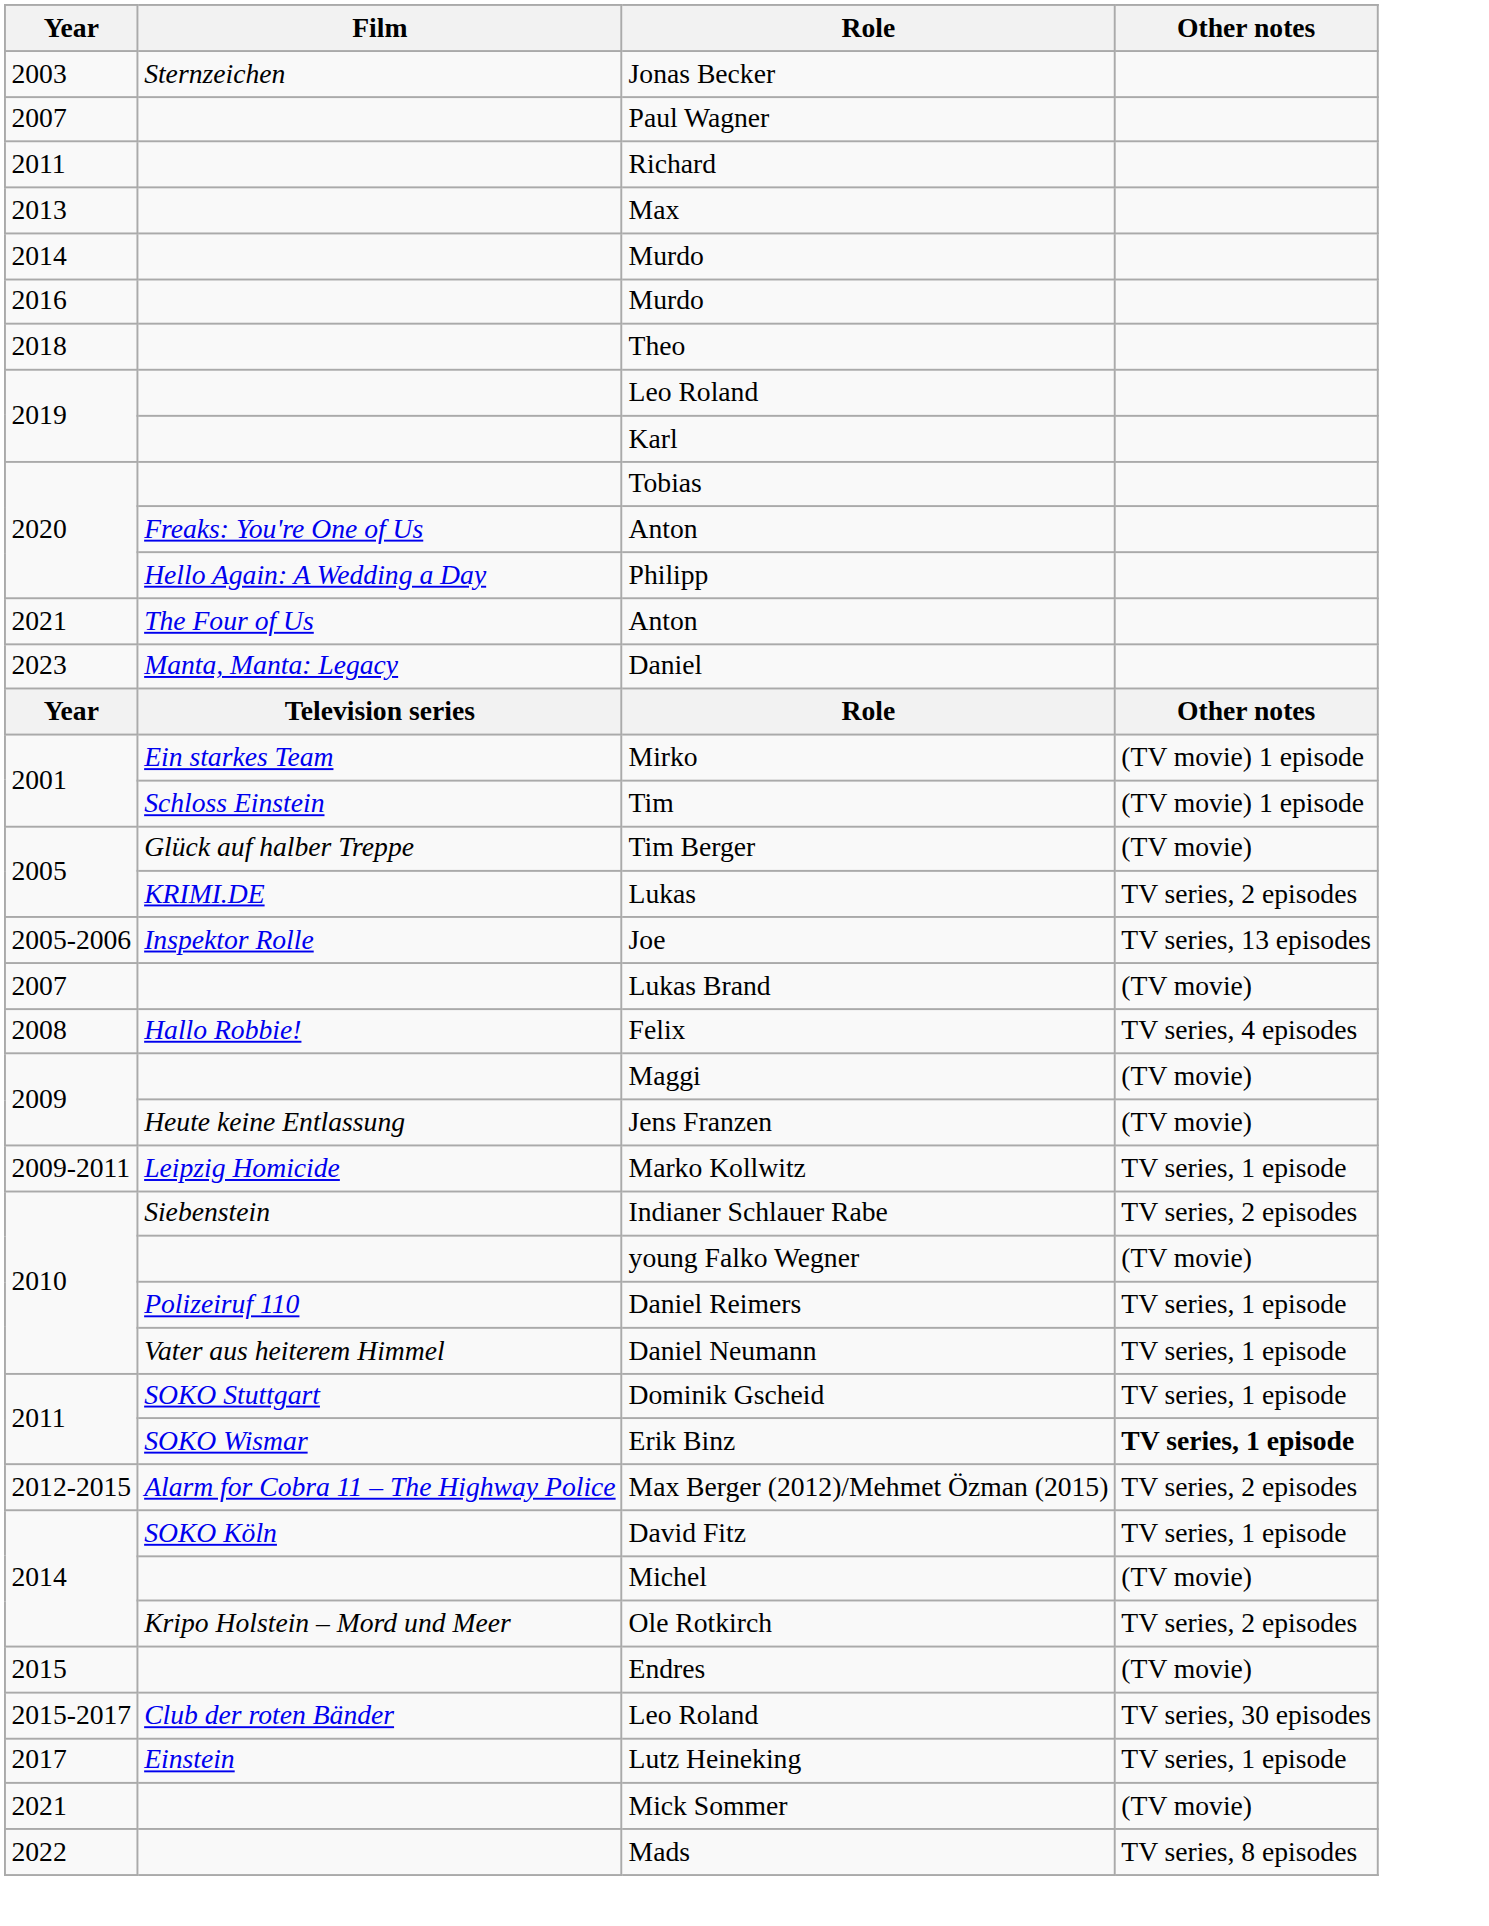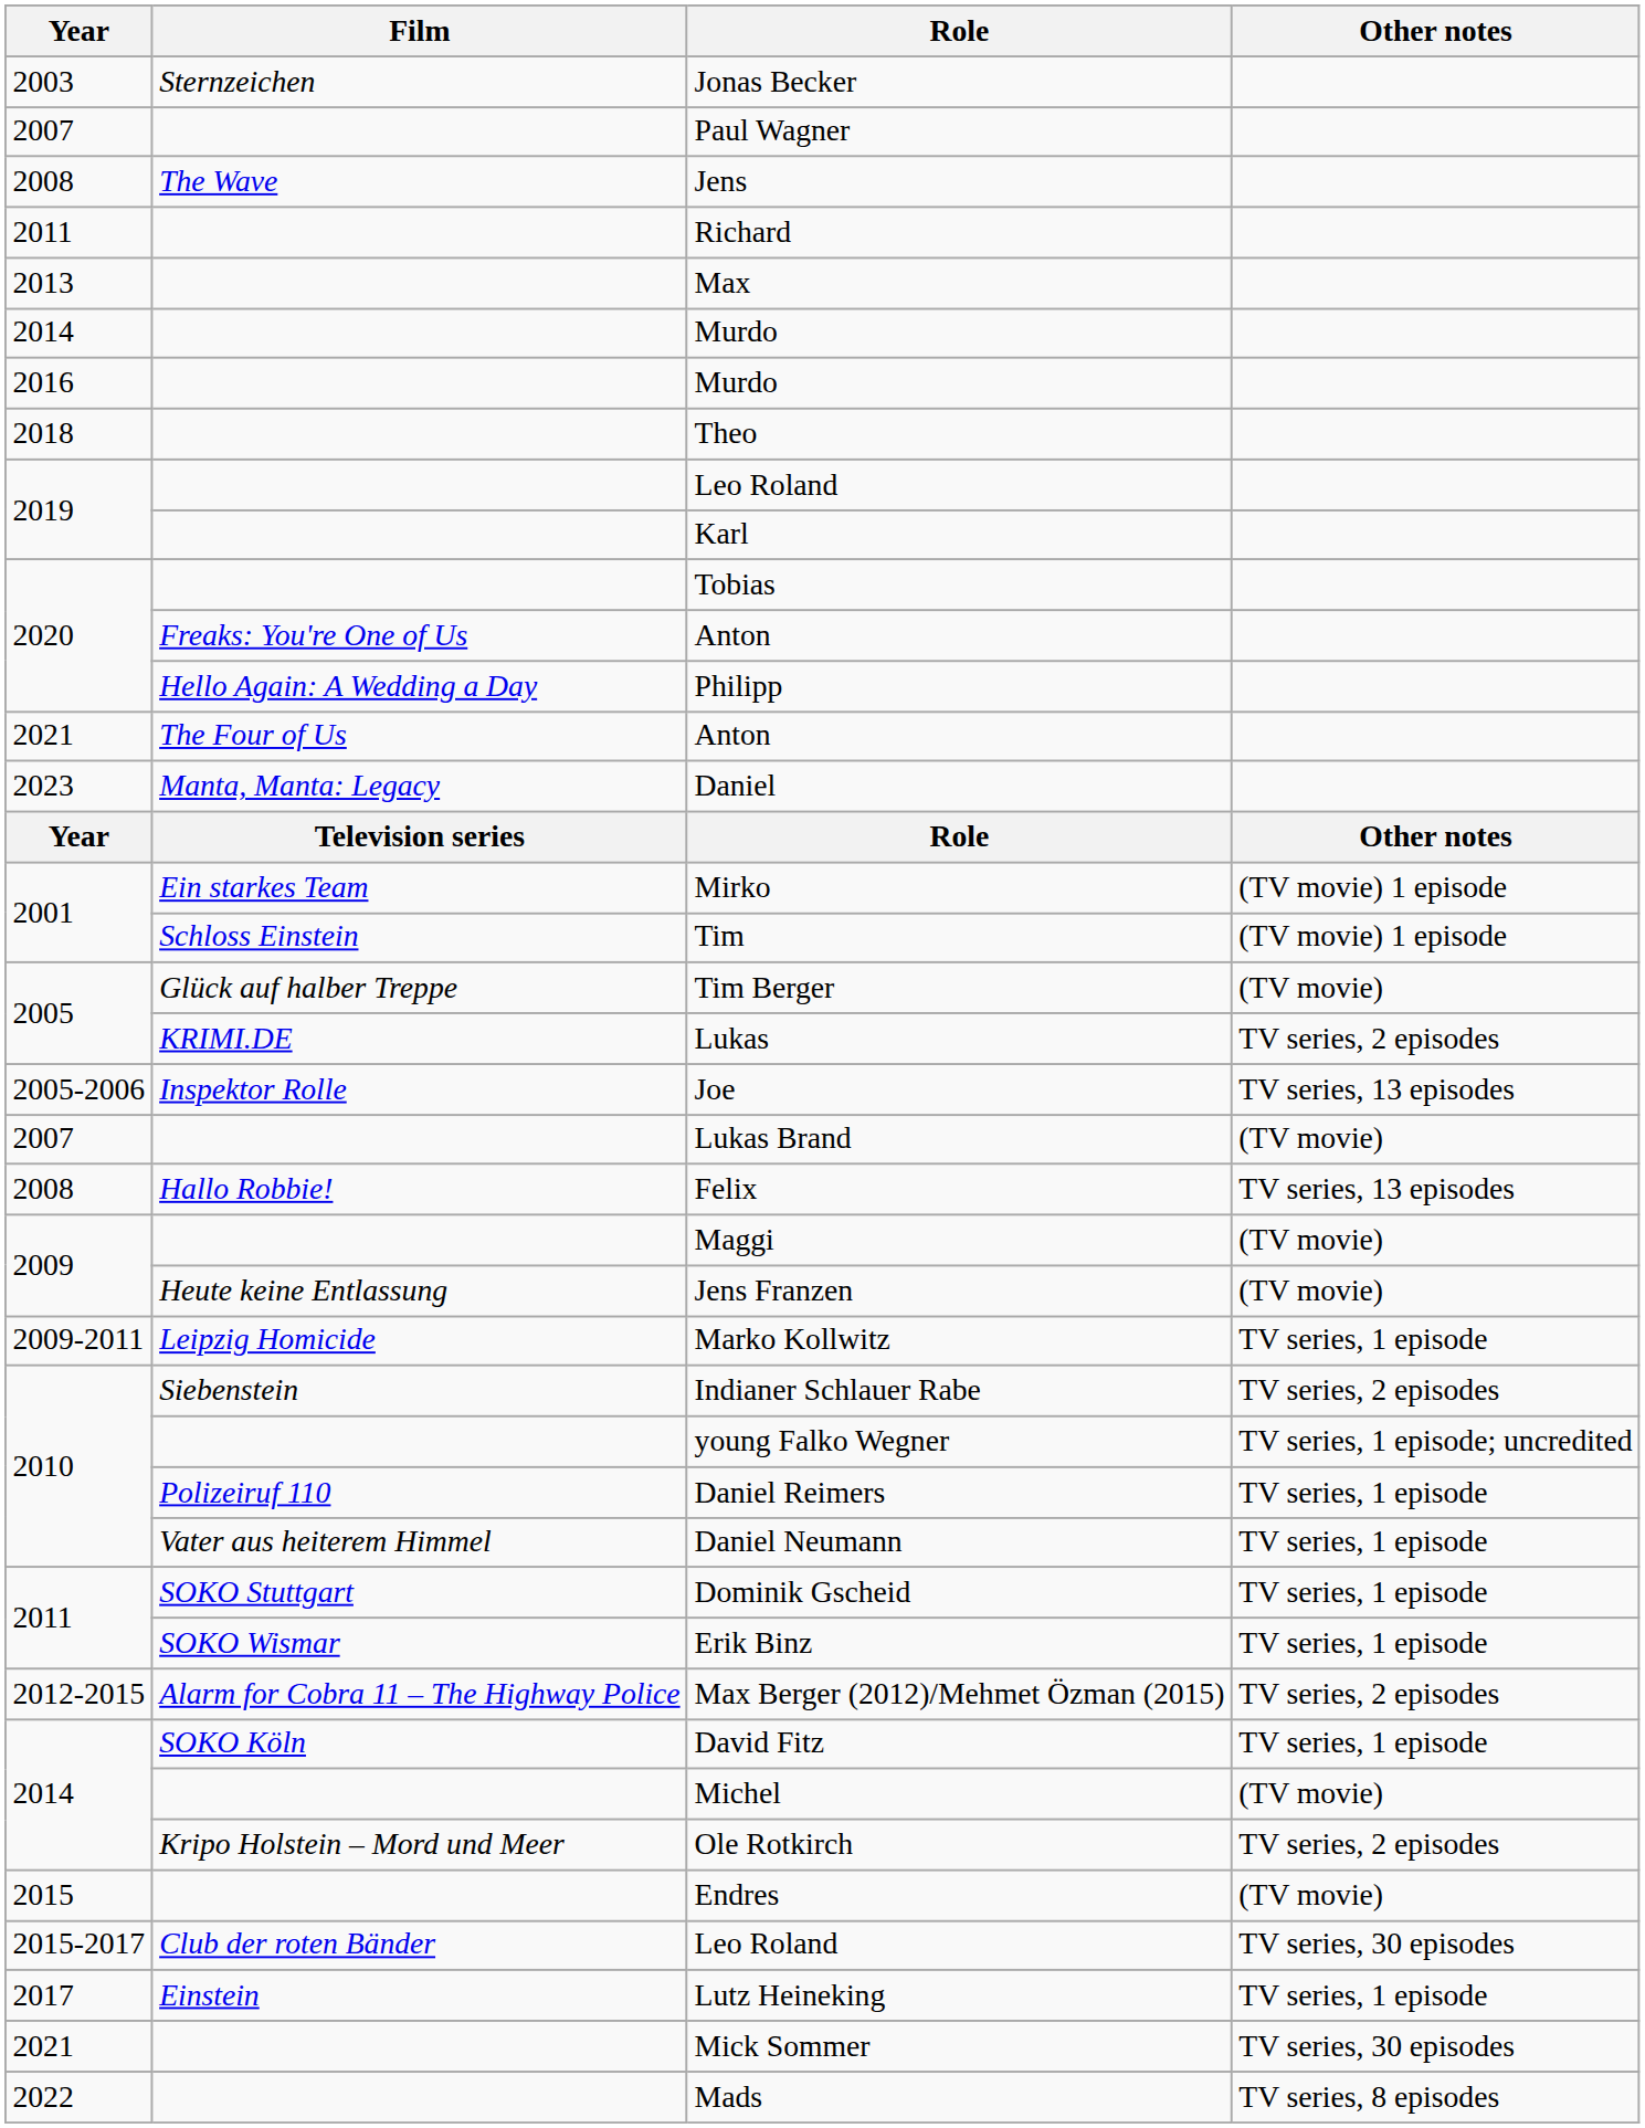 <table class="wikitable" style="font-size: 90%;">
 <tr>
 <th>Year</th>
 <th>Film</th>
 <th>Role</th>
 <th>Other notes</th>
 </tr>
 <tr>
 <td>2003</td>
 <td><em>Sternzeichen</em></td>
 <td>Jonas Becker</td>
 <td></td>
 </tr>
 <tr>
 <td>2007</td>
 <td><em></em></td>
 <td>Paul Wagner</td>
+<td></td>
+</tr>
+<tr>
+<td>2008</td>
+<td><em><a href='#'>The Wave</a></em></td>
+<td>Jens</td>
 <td></td>
 </tr>
 <tr>
 <td>2011</td>
 <td><em></em></td>
 <td>Richard</td>
 <td></td>
 </tr>
 <tr>
 <td>2013</td>
 <td><em></em></td>
 <td>Max</td>
 <td></td>
 </tr>
 <tr>
 <td>2014</td>
 <td><em></em></td>
 <td>Murdo</td>
 <td></td>
 </tr>
 <tr>
 <td>2016</td>
 <td><em></em></td>
 <td>Murdo</td>
 <td></td>
 </tr>
 <tr>
 <td>2018</td>
 <td><em></em></td>
 <td>Theo</td>
 <td></td>
 </tr>
 <tr>
 <td rowspan=2>2019</td>
 <td><em></em></td>
 <td>Leo Roland</td>
 <td></td>
 </tr>
 <tr>
 <td><em></em></td>
 <td>Karl</td>
 <td></td>
 </tr>
 <tr>
 <td rowspan=3>2020</td>
 <td><em></em></td>
 <td>Tobias</td>
 <td></td>
 </tr>
 <tr>
 <td><em><a href='#'>Freaks: You're One of Us</a></em></td>
 <td>Anton</td>
 <td></td>
 </tr>
 <tr>
 <td><em><a href='#'>Hello Again: A Wedding a Day</a></em></td>
 <td>Philipp</td>
 </tr>
 <tr>
 <td>2021</td>
 <td><em><a href='#'>The Four of Us</a></em></td>
 <td>Anton</td>
 <td></td>
 </tr>
 <tr>
 <td>2023</td>
 <td><em><a href='#'>Manta, Manta: Legacy</a></em></td>
 <td>Daniel</td>
 <td></td>
 </tr>
 <tr>
 <th>Year</th>
 <th>Television series</th>
 <th>Role</th>
 <th>Other notes</th>
 </tr>
 <tr>
 <td rowspan=2>2001</td>
 <td><em><a href='#'>Ein starkes Team</a></em></td>
 <td>Mirko</td>
 <td>(TV movie) 1 episode</td>
 </tr>
 <tr>
 <td><em><a href='#'>Schloss Einstein</a></em></td>
 <td>Tim</td>
 <td>(TV movie) 1 episode</td>
 </tr>
 <tr>
 <td rowspan=2>2005</td>
 <td><em>Glück auf halber Treppe</em></td>
 <td>Tim Berger</td>
 <td>(TV movie)</td>
 </tr>
 <tr>
 <td><em><a href='#'>KRIMI.DE</a></em></td>
 <td>Lukas</td>
 <td>TV series, 2 episodes</td>
 </tr>
 <tr>
 <td>2005-2006</td>
 <td><em><a href='#'>Inspektor Rolle</a></em></td>
 <td>Joe</td>
 <td>TV series, 13 episodes</td>
 </tr>
 <tr>
 <td>2007</td>
 <td><em></em></td>
 <td>Lukas Brand</td>
 <td>(TV movie)</td>
 </tr>
 <tr>
 <td>2008</td>
 <td><em><a href='#'>Hallo Robbie!</a></em></td>
 <td>Felix</td>
-<td>TV series, 4 episodes</td>
+<td>TV series, 13 episodes</td>
 </tr>
 <tr>
 <td rowspan=2>2009</td>
 <td><em></em></td>
 <td>Maggi</td>
 <td>(TV movie)</td>
 </tr>
 <tr>
 <td><em>Heute keine Entlassung</em></td>
 <td>Jens Franzen</td>
 <td>(TV movie)</td>
 </tr>
 <tr>
 <td>2009-2011</td>
 <td><em><a href='#'>Leipzig Homicide</a></em></td>
 <td>Marko Kollwitz</td>
 <td>TV series, 1 episode</td>
 </tr>
 <tr>
 <td rowspan=4>2010</td>
 <td><em>Siebenstein</em></td>
 <td>Indianer Schlauer Rabe</td>
 <td>TV series, 2 episodes</td>
 </tr>
 <tr>
 <td><em></em></td>
 <td>young Falko Wegner</td>
-<td>(TV movie)</td>
+<td>TV series, 1 episode; uncredited</td>
 </tr>
 <tr>
 <td><em><a href='#'>Polizeiruf 110</a></em></td>
 <td>Daniel Reimers</td>
 <td>TV series, 1 episode</td>
 </tr>
 <tr>
 <td><em>Vater aus heiterem Himmel</em></td>
 <td>Daniel Neumann</td>
 <td>TV series, 1 episode</td>
 </tr>
 <tr>
 <td rowspan=2>2011</td>
 <td><em><a href='#'>SOKO Stuttgart</a></em></td>
 <td>Dominik Gscheid</td>
 <td>TV series, 1 episode</td>
 </tr>
 <tr>
 <td><em><a href='#'>SOKO Wismar</a></em></td>
 <td>Erik Binz</td>
-<td><strong>TV series, 1 episode</strong></td>
+<td>TV series, 1 episode</td>
 </tr>
 <tr>
 <td>2012-2015</td>
 <td><em><a href='#'>Alarm for Cobra 11 – The Highway Police</a></em></td>
 <td>Max Berger (2012)/Mehmet Özman (2015)</td>
 <td>TV series, 2 episodes</td>
 </tr>
 <tr>
 <td rowspan=3>2014</td>
 <td><em><a href='#'>SOKO Köln</a></em></td>
 <td>David Fitz</td>
 <td>TV series, 1 episode</td>
 </tr>
 <tr>
 <td><em></em></td>
 <td>Michel</td>
 <td>(TV movie)</td>
 </tr>
 <tr>
 <td><em>Kripo Holstein – Mord und Meer</em></td>
 <td>Ole Rotkirch</td>
 <td>TV series, 2 episodes</td>
 </tr>
 <tr>
 <td>2015</td>
 <td><em></em></td>
 <td>Endres</td>
 <td>(TV movie)</td>
 </tr>
 <tr>
 <td>2015-2017</td>
 <td><em><a href='#'>Club der roten Bänder</a></em></td>
 <td>Leo Roland</td>
 <td>TV series, 30 episodes</td>
 </tr>
 <tr>
 <td>2017</td>
 <td><em><a href='#'>Einstein</a></em></td>
 <td>Lutz Heineking</td>
 <td>TV series, 1 episode</td>
 </tr>
 <tr>
 <td>2021</td>
 <td><em></em></td>
 <td>Mick Sommer</td>
-<td>(TV movie)</td>
+<td>TV series, 30 episodes</td>
 </tr>
 <tr>
 <td>2022</td>
 <td><em></em></td>
 <td>Mads</td>
 <td>TV series, 8 episodes</td>
 </tr>
 </table>
